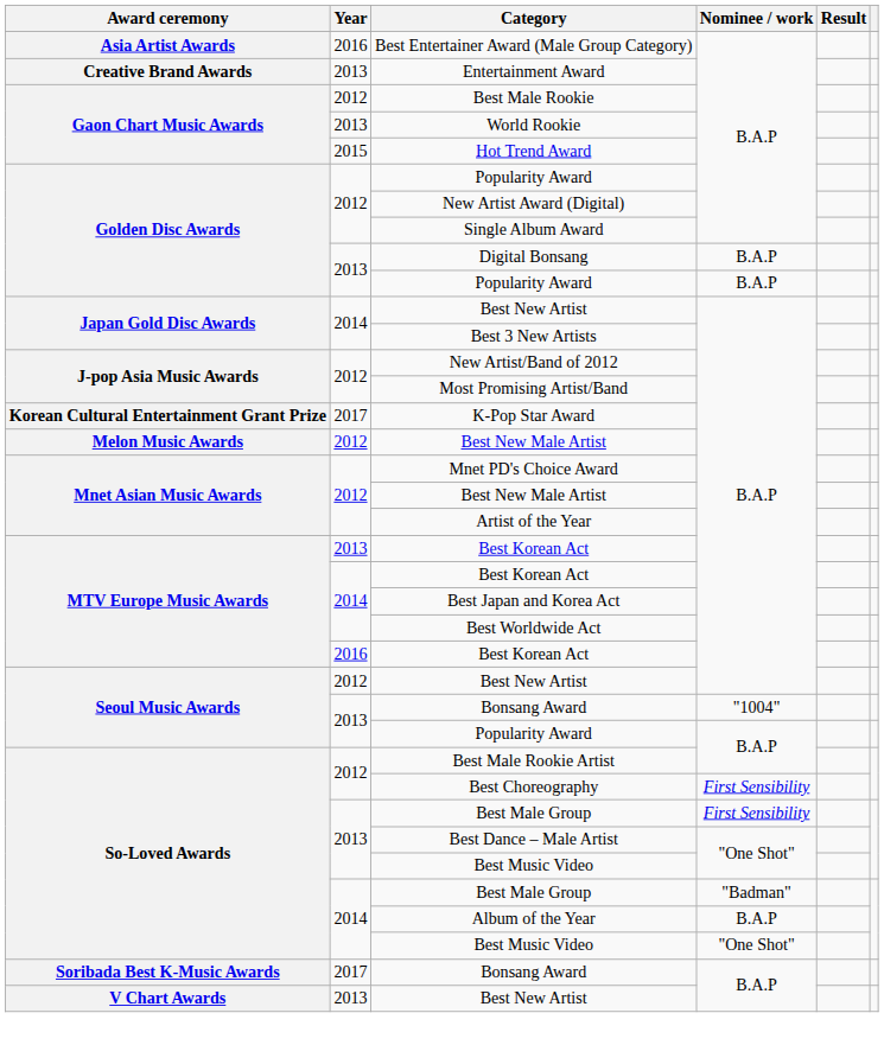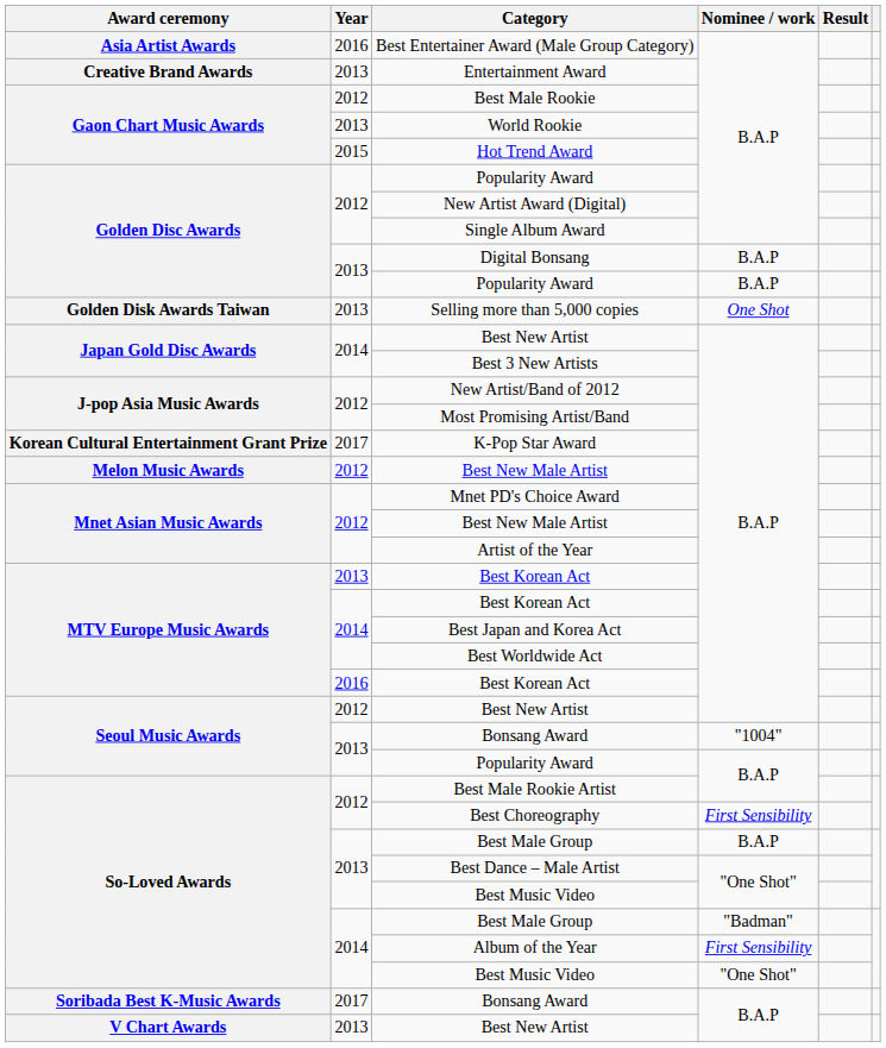 <table class="wikitable plainrowheaders sortable" style="text-align:center">
 <tr>
 <th scope="col">Award ceremony</th>
 <th scope="col">Year</th>
 <th scope="col">Category</th>
 <th scope="col">Nominee / work</th>
 <th scope="col">Result</th>
 <th scope="col" class="unsortable"></th>
 </tr>
 <tr>
 <th scope="row"><a href='#'>Asia Artist Awards</a></th>
 <td>2016</td>
 <td>Best Entertainer Award (Male Group Category)</td>
 <td rowspan="8">B.A.P</td>
 <td></td>
 <td></td>
 </tr>
 <tr>
 <th scope="row">Creative Brand Awards</th>
 <td>2013</td>
 <td>Entertainment Award</td>
 <td></td>
 <td></td>
 </tr>
 <tr>
 <th scope="row" rowspan="3"><a href='#'>Gaon Chart Music Awards</a></th>
 <td>2012</td>
 <td>Best Male Rookie</td>
 <td></td>
 <td></td>
 </tr>
 <tr>
 <td>2013</td>
 <td>World Rookie</td>
 <td></td>
 <td></td>
 </tr>
 <tr>
 <td>2015</td>
 <td><a href='#'>Hot Trend Award</a></td>
 <td></td>
 <td></td>
 </tr>
 <tr>
 <th scope="row" rowspan="5"><a href='#'>Golden Disc Awards</a></th>
 <td rowspan="3">2012</td>
 <td>Popularity Award</td>
 <td></td>
 <td></td>
 </tr>
 <tr>
 <td>New Artist Award (Digital)</td>
 <td></td>
 <td></td>
 </tr>
 <tr>
 <td>Single Album Award</td>
 <td></td>
 <td></td>
 </tr>
 <tr>
 <td rowspan="2">2013</td>
 <td>Digital Bonsang</td>
 <td>B.A.P</td>
 <td></td>
 <td></td>
 </tr>
 <tr>
 <td>Popularity Award</td>
 <td>B.A.P</td>
+<td></td>
+<td></td>
+</tr>
+<tr>
+<th scope="row">Golden Disk Awards Taiwan</th>
+<td>2013</td>
+<td>Selling more than 5,000 copies</td>
+<td><em><a href='#'>One Shot</a></em></td>
 <td></td>
 <td></td>
 </tr>
 <tr>
 <th scope="row" rowspan="2"><a href='#'>Japan Gold Disc Awards</a></th>
 <td rowspan="2">2014</td>
 <td>Best New Artist</td>
 <td rowspan="15">B.A.P</td>
 <td></td>
 <td></td>
 </tr>
 <tr>
 <td>Best 3 New Artists</td>
 <td></td>
 <td></td>
 </tr>
 <tr>
 <th scope="row" rowspan="2">J-pop Asia Music Awards</th>
 <td rowspan="2">2012</td>
 <td>New Artist/Band of 2012</td>
 <td></td>
 <td></td>
 </tr>
 <tr>
 <td>Most Promising Artist/Band</td>
 <td></td>
 <td></td>
 </tr>
 <tr>
 <th scope="row">Korean Cultural Entertainment Grant Prize</th>
 <td>2017</td>
 <td>K-Pop Star Award</td>
 <td></td>
 <td></td>
 </tr>
 <tr>
 <th scope="row"><a href='#'>Melon Music Awards</a></th>
 <td><a href='#'>2012</a></td>
 <td><a href='#'>Best New Male Artist</a></td>
 <td></td>
 <td></td>
 </tr>
 <tr>
 <th scope="row" rowspan="3"><a href='#'>Mnet Asian Music Awards</a></th>
 <td rowspan="3"><a href='#'>2012</a></td>
 <td>Mnet PD's Choice Award</td>
 <td></td>
 <td></td>
 </tr>
 <tr>
 <td>Best New Male Artist</td>
 <td></td>
 <td></td>
 </tr>
 <tr>
 <td>Artist of the Year</td>
 <td></td>
 <td></td>
 </tr>
 <tr>
 <th scope="row" rowspan="5"><a href='#'>MTV Europe Music Awards</a></th>
 <td><a href='#'>2013</a></td>
 <td><a href='#'>Best Korean Act</a></td>
 <td></td>
 <td></td>
 </tr>
 <tr>
 <td rowspan="3"><a href='#'>2014</a></td>
 <td>Best Korean Act</td>
 <td></td>
 <td></td>
 </tr>
 <tr>
 <td>Best Japan and Korea Act</td>
 <td></td>
 <td></td>
 </tr>
 <tr>
 <td>Best Worldwide Act</td>
 <td></td>
 <td></td>
 </tr>
 <tr>
 <td><a href='#'>2016</a></td>
 <td>Best Korean Act</td>
 <td></td>
 <td></td>
 </tr>
 <tr>
 <th scope="row" rowspan="3"><a href='#'>Seoul Music Awards</a></th>
 <td>2012</td>
 <td>Best New Artist</td>
 <td></td>
 <td></td>
 </tr>
 <tr>
 <td rowspan="2">2013</td>
 <td>Bonsang Award</td>
 <td>"1004"</td>
 <td></td>
 <td></td>
 </tr>
 <tr>
 <td>Popularity Award</td>
 <td rowspan="2">B.A.P</td>
 <td></td>
 <td></td>
 </tr>
 <tr>
 <th scope="row" rowspan="8">So-Loved Awards</th>
 <td rowspan="2">2012</td>
 <td>Best Male Rookie Artist</td>
 <td></td>
 <td rowspan="2"></td>
 </tr>
 <tr>
 <td>Best Choreography</td>
 <td><em><a href='#'>First Sensibility</a></em></td>
 <td></td>
 </tr>
 <tr>
 <td rowspan="3">2013</td>
 <td>Best Male Group</td>
-<td><em><a href='#'>First Sensibility</a></em></td>
+<td>B.A.P</td>
 <td></td>
 <td rowspan="3"></td>
 </tr>
 <tr>
 <td>Best Dance – Male Artist</td>
 <td rowspan="2">"One Shot"</td>
 <td></td>
 </tr>
 <tr>
 <td>Best Music Video</td>
 <td></td>
 </tr>
 <tr>
 <td rowspan="3">2014</td>
 <td>Best Male Group</td>
 <td>"Badman"</td>
 <td></td>
 <td rowspan="3"></td>
 </tr>
 <tr>
 <td>Album of the Year</td>
-<td>B.A.P</td>
+<td><em><a href='#'>First Sensibility</a></em></td>
 <td></td>
 </tr>
 <tr>
 <td>Best Music Video</td>
 <td>"One Shot"</td>
 <td></td>
 </tr>
 <tr>
 <th scope="row"><a href='#'>Soribada Best K-Music Awards</a></th>
 <td>2017</td>
 <td>Bonsang Award</td>
 <td rowspan="2">B.A.P</td>
 <td></td>
 <td></td>
 </tr>
 <tr>
 <th scope="row"><a href='#'>V Chart Awards</a></th>
 <td>2013</td>
 <td>Best New Artist</td>
 <td></td>
 </tr>
 </table>
